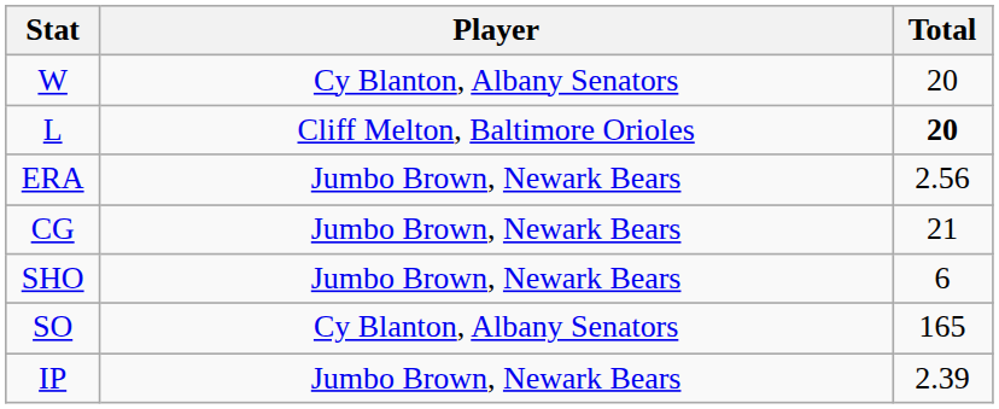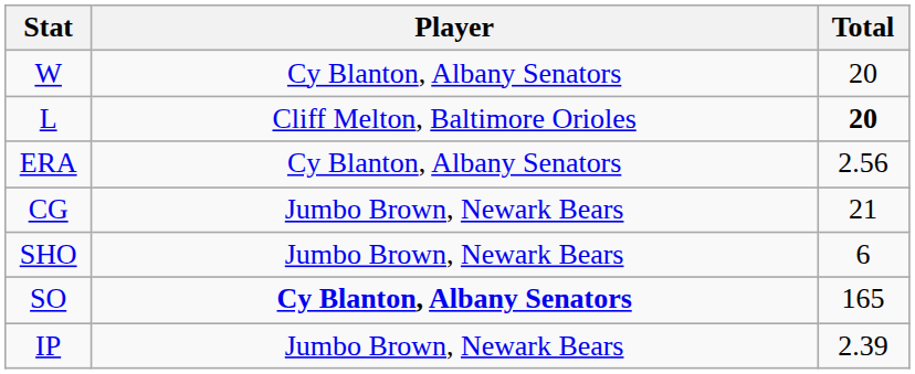 <table class="wikitable" width="40%" style="text-align:center;">
 <tr>
 <th width="5%">Stat</th>
 <th width="60%">Player</th>
 <th width="5%">Total</th>
 </tr>
 <tr>
 <td><a href='#'>W</a></td>
 <td><a href='#'>Cy Blanton</a>, <a href='#'>Albany Senators</a></td>
 <td>20</td>
 </tr>
 <tr>
 <td><a href='#'>L</a></td>
 <td><a href='#'>Cliff Melton</a>, <a href='#'>Baltimore Orioles</a></td>
 <td><strong>20</strong></td>
 </tr>
 <tr>
 <td><a href='#'>ERA</a></td>
-<td><a href='#'>Jumbo Brown</a>, <a href='#'>Newark Bears</a></td>
+<td><a href='#'>Cy Blanton</a>, <a href='#'>Albany Senators</a></td>
 <td>2.56</td>
 </tr>
 <tr>
 <td><a href='#'>CG</a></td>
 <td><a href='#'>Jumbo Brown</a>, <a href='#'>Newark Bears</a></td>
 <td>21</td>
 </tr>
 <tr>
 <td><a href='#'>SHO</a></td>
 <td><a href='#'>Jumbo Brown</a>, <a href='#'>Newark Bears</a></td>
 <td>6</td>
 </tr>
 <tr>
 <td><a href='#'>SO</a></td>
-<td><a href='#'>Cy Blanton</a>, <a href='#'>Albany Senators</a></td>
+<td><strong><a href='#'>Cy Blanton</a>, <a href='#'>Albany Senators</a></strong></td>
 <td>165</td>
 </tr>
 <tr>
 <td><a href='#'>IP</a></td>
 <td><a href='#'>Jumbo Brown</a>, <a href='#'>Newark Bears</a></td>
 <td>2.39</td>
 </tr>
 </table>
